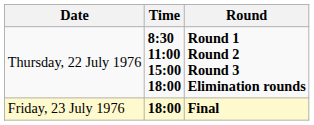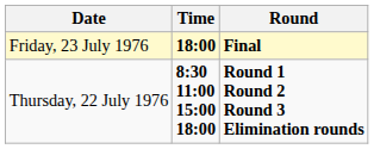 <table class="wikitable">
 <tr>
 <th>Date</th>
 <th>Time</th>
 <th>Round</th>
 </tr>
+<tr style=background:lemonchiffon>
+<td>Friday, 23 July 1976</td>
+<td><strong>18:00</strong></td>
+<td><strong>Final</strong></td>
+</tr>
 <tr>
 <td>Thursday, 22 July 1976</td>
 <td><strong>8:30</strong><br><strong>11:00</strong><br><strong>15:00</strong><br><strong>18:00</strong></td>
 <td><strong>Round 1</strong><br><strong>Round 2</strong><br><strong>Round 3</strong><br><strong>Elimination rounds</strong></td>
 </tr>
-<tr style=background:lemonchiffon>
-<td>Friday, 23 July 1976</td>
-<td><strong>18:00</strong></td>
-<td><strong>Final</strong></td>
-</tr>
 </table>
